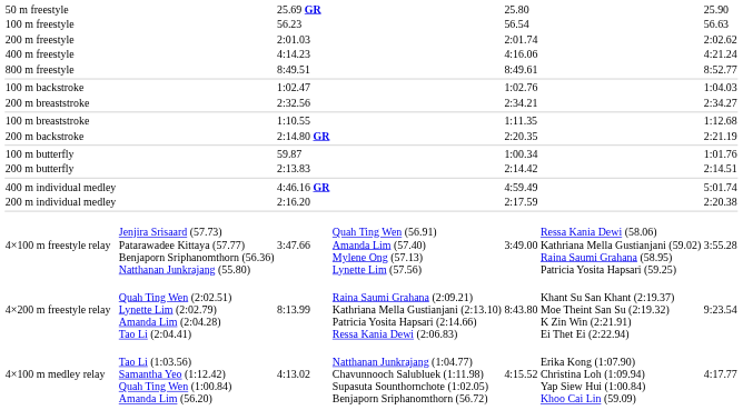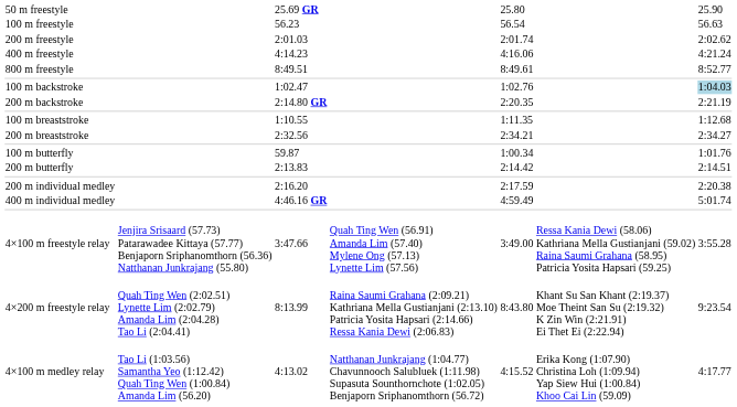 <table>
 <tr>
 <td>50 m freestyle<br></td>
 <td></td>
 <td>25.69 <strong><a href='#'>GR</a></strong></td>
 <td></td>
 <td>25.80</td>
 <td></td>
 <td>25.90</td>
 </tr>
 <tr>
 <td>100 m freestyle<br></td>
 <td></td>
 <td>56.23</td>
 <td></td>
 <td>56.54</td>
 <td></td>
 <td>56.63</td>
 </tr>
 <tr>
 <td>200 m freestyle<br></td>
 <td></td>
 <td>2:01.03</td>
 <td></td>
 <td>2:01.74</td>
 <td></td>
 <td>2:02.62</td>
 </tr>
 <tr>
 <td>400 m freestyle<br></td>
 <td></td>
 <td>4:14.23</td>
 <td></td>
 <td>4:16.06</td>
 <td></td>
 <td>4:21.24</td>
 </tr>
 <tr>
 <td>800 m freestyle<br></td>
 <td></td>
 <td>8:49.51</td>
 <td></td>
 <td>8:49.61</td>
 <td></td>
 <td>8:52.77</td>
 </tr>
 <tr style="background:#ddd;">
 <td colspan=7></td>
 </tr>
 <tr>
 <td>100 m backstroke<br></td>
 <td></td>
 <td>1:02.47</td>
 <td></td>
 <td>1:02.76</td>
 <td></td>
-<td>1:04.03</td>
+<td style="background: lightblue;">1:04.03</td>
 </tr>
 <tr>
-<td>200 m breaststroke<br></td>
+<td>200 m backstroke<br></td>
 <td></td>
-<td>2:32.56</td>
+<td>2:14.80 <strong><a href='#'>GR</a></strong></td>
 <td></td>
-<td>2:34.21</td>
+<td>2:20.35</td>
 <td></td>
-<td>2:34.27</td>
+<td>2:21.19</td>
 </tr>
 <tr style="background:#ddd;">
 <td colspan=7></td>
 </tr>
 <tr>
 <td>100 m breaststroke<br></td>
 <td></td>
 <td>1:10.55</td>
 <td></td>
 <td>1:11.35</td>
 <td></td>
 <td>1:12.68</td>
 </tr>
 <tr>
-<td>200 m backstroke<br></td>
+<td>200 m breaststroke<br></td>
 <td></td>
-<td>2:14.80 <strong><a href='#'>GR</a></strong></td>
+<td>2:32.56</td>
 <td></td>
-<td>2:20.35</td>
+<td>2:34.21</td>
 <td></td>
-<td>2:21.19</td>
+<td>2:34.27</td>
 </tr>
 <tr style="background:#ddd;">
 <td colspan=7></td>
 </tr>
 <tr>
 <td>100 m butterfly<br></td>
 <td></td>
 <td>59.87</td>
 <td></td>
 <td>1:00.34</td>
 <td></td>
 <td>1:01.76</td>
 </tr>
 <tr>
 <td>200 m butterfly<br></td>
 <td></td>
 <td>2:13.83</td>
 <td></td>
 <td>2:14.42</td>
 <td></td>
 <td>2:14.51</td>
 </tr>
 <tr style="background:#ddd;">
 <td colspan=7></td>
 </tr>
 <tr>
+<td>200 m individual medley<br></td>
+<td></td>
+<td>2:16.20</td>
+<td></td>
+<td>2:17.59</td>
+<td></td>
+<td>2:20.38</td>
+</tr>
+<tr>
 <td>400 m individual medley<br></td>
 <td></td>
 <td>4:46.16 <strong><a href='#'>GR</a></strong></td>
 <td></td>
 <td>4:59.49</td>
 <td></td>
 <td>5:01.74</td>
-</tr>
-<tr>
-<td>200 m individual medley<br></td>
-<td></td>
-<td>2:16.20</td>
-<td></td>
-<td>2:17.59</td>
-<td></td>
-<td>2:20.38</td>
 </tr>
 <tr style="background:#ddd;">
 <td colspan=7></td>
 </tr>
 <tr>
 <td>4×100 m freestyle relay<br></td>
 <td><br><a href='#'>Jenjira Srisaard</a> (57.73)<br>Patarawadee Kittaya (57.77)<br>Benjaporn Sriphanomthorn (56.36)<br><a href='#'>Natthanan Junkrajang</a> (55.80)</td>
 <td>3:47.66</td>
 <td><br><a href='#'>Quah Ting Wen</a> (56.91)<br><a href='#'>Amanda Lim</a> (57.40)<br><a href='#'>Mylene Ong</a> (57.13)<br><a href='#'>Lynette Lim</a> (57.56)</td>
 <td>3:49.00</td>
 <td><br><a href='#'>Ressa Kania Dewi</a> (58.06)<br>Kathriana Mella Gustianjani (59.02)<br><a href='#'>Raina Saumi Grahana</a> (58.95)<br>Patricia Yosita Hapsari (59.25)</td>
 <td>3:55.28</td>
 </tr>
 <tr>
 <td>4×200 m freestyle relay<br></td>
 <td><br><a href='#'>Quah Ting Wen</a> (2:02.51)<br><a href='#'>Lynette Lim</a> (2:02.79)<br><a href='#'>Amanda Lim</a> (2:04.28)<br><a href='#'>Tao Li</a> (2:04.41)</td>
 <td>8:13.99</td>
 <td><br><a href='#'>Raina Saumi Grahana</a> (2:09.21)<br>Kathriana Mella Gustianjani (2:13.10)<br>Patricia Yosita Hapsari (2:14.66)<br><a href='#'>Ressa Kania Dewi</a> (2:06.83)</td>
 <td>8:43.80</td>
 <td><br>Khant Su San Khant (2:19.37)<br>Moe Theint San Su (2:19.32)<br>K Zin Win (2:21.91)<br>Ei Thet Ei (2:22.94)</td>
 <td>9:23.54</td>
 </tr>
 <tr>
 <td>4×100 m medley relay<br></td>
 <td><br><a href='#'>Tao Li</a> (1:03.56)<br><a href='#'>Samantha Yeo</a> (1:12.42)<br><a href='#'>Quah Ting Wen</a> (1:00.84)<br><a href='#'>Amanda Lim</a> (56.20)</td>
 <td>4:13.02</td>
 <td><br><a href='#'>Natthanan Junkrajang</a> (1:04.77)<br>Chavunnooch Salubluek (1:11.98)<br>Supasuta Sounthornchote (1:02.05)<br>Benjaporn Sriphanomthorn (56.72)</td>
 <td>4:15.52</td>
 <td><br>Erika Kong (1:07.90)<br>Christina Loh (1:09.94)<br>Yap Siew Hui (1:00.84)<br><a href='#'>Khoo Cai Lin</a> (59.09)</td>
 <td>4:17.77</td>
 </tr>
 </table>
